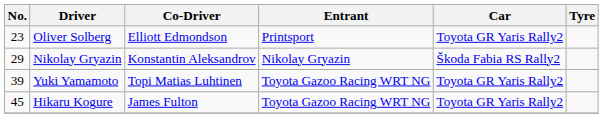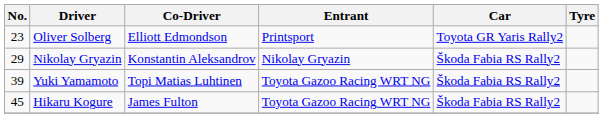 <table class="wikitable" style="font-size: 85%;">
 <tr>
 <th>No.</th>
 <th>Driver</th>
 <th>Co-Driver</th>
 <th>Entrant</th>
 <th>Car</th>
 <th>Tyre</th>
 </tr>
 <tr>
 <td align="center">23</td>
 <td> <a href='#'>Oliver Solberg</a></td>
 <td> <a href='#'>Elliott Edmondson</a></td>
 <td> <a href='#'>Printsport</a></td>
 <td><a href='#'>Toyota GR Yaris Rally2</a></td>
 <td align="center"></td>
 </tr>
 <tr>
 <td align="center">29</td>
 <td> <a href='#'>Nikolay Gryazin</a></td>
 <td> <a href='#'>Konstantin Aleksandrov</a></td>
 <td> <a href='#'>Nikolay Gryazin</a></td>
 <td><a href='#'>Škoda Fabia RS Rally2</a></td>
 <td align="center"></td>
 </tr>
 <tr>
 <td align="center">39</td>
 <td> <a href='#'>Yuki Yamamoto</a></td>
 <td> <a href='#'>Topi Matias Luhtinen</a></td>
 <td> <a href='#'>Toyota Gazoo Racing WRT NG</a></td>
-<td><a href='#'>Toyota GR Yaris Rally2</a></td>
+<td><a href='#'>Škoda Fabia RS Rally2</a></td>
 <td align="center"></td>
 </tr>
 <tr>
 <td align="center">45</td>
 <td> <a href='#'>Hikaru Kogure</a></td>
 <td> <a href='#'>James Fulton</a></td>
 <td> <a href='#'>Toyota Gazoo Racing WRT NG</a></td>
-<td><a href='#'>Toyota GR Yaris Rally2</a></td>
+<td><a href='#'>Škoda Fabia RS Rally2</a></td>
 <td align="center"></td>
 </tr>
 <tr>
 </tr>
 </table>
